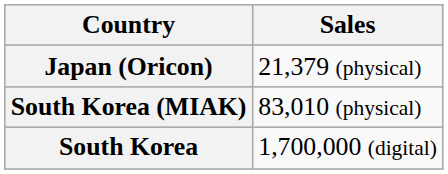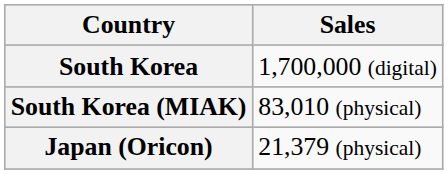 <table class="wikitable plainrowheaders">
 <tr>
 <th>Country</th>
 <th>Sales</th>
 </tr>
 <tr>
-<th scope="row">Japan (Oricon)</th>
-<td>21,379 <small>(physical)</small></td>
+<th scope="row">South Korea</th>
+<td>1,700,000 <small>(digital)</small></td>
 </tr>
 <tr>
 <th scope="row">South Korea (MIAK)</th>
 <td>83,010 <small>(physical)</small></td>
 </tr>
 <tr>
-<th scope="row">South Korea</th>
-<td>1,700,000 <small>(digital)</small></td>
+<th scope="row">Japan (Oricon)</th>
+<td>21,379 <small>(physical)</small></td>
 </tr>
 </table>
